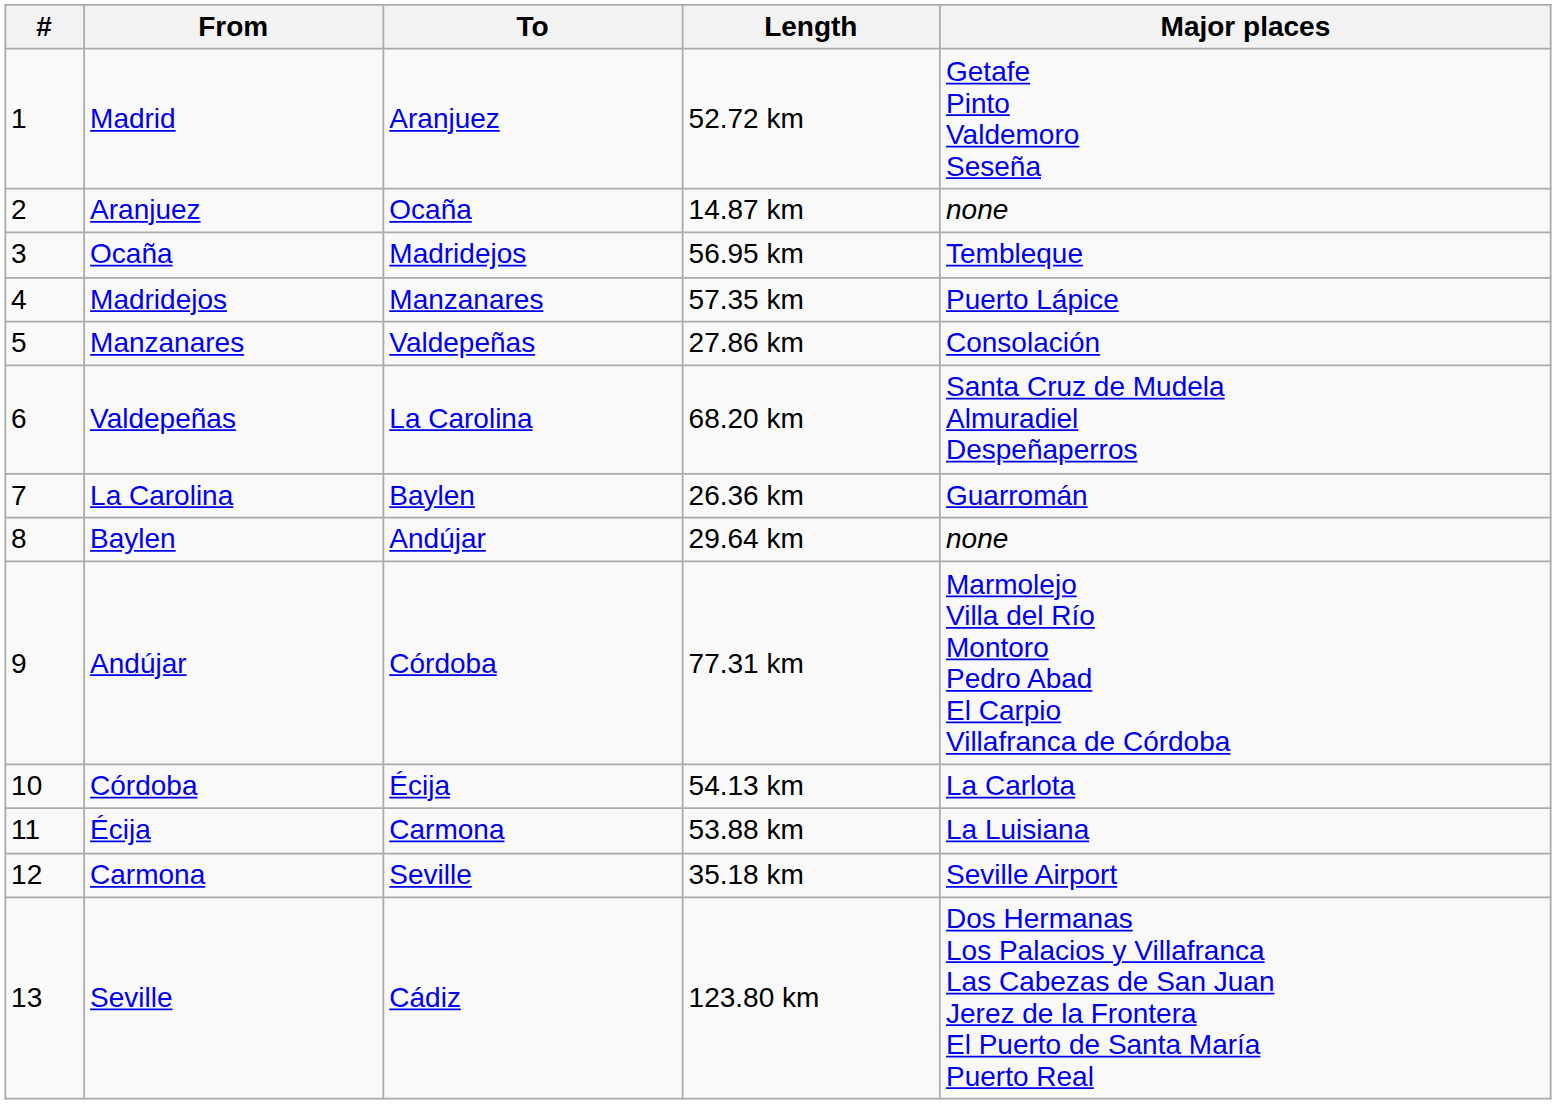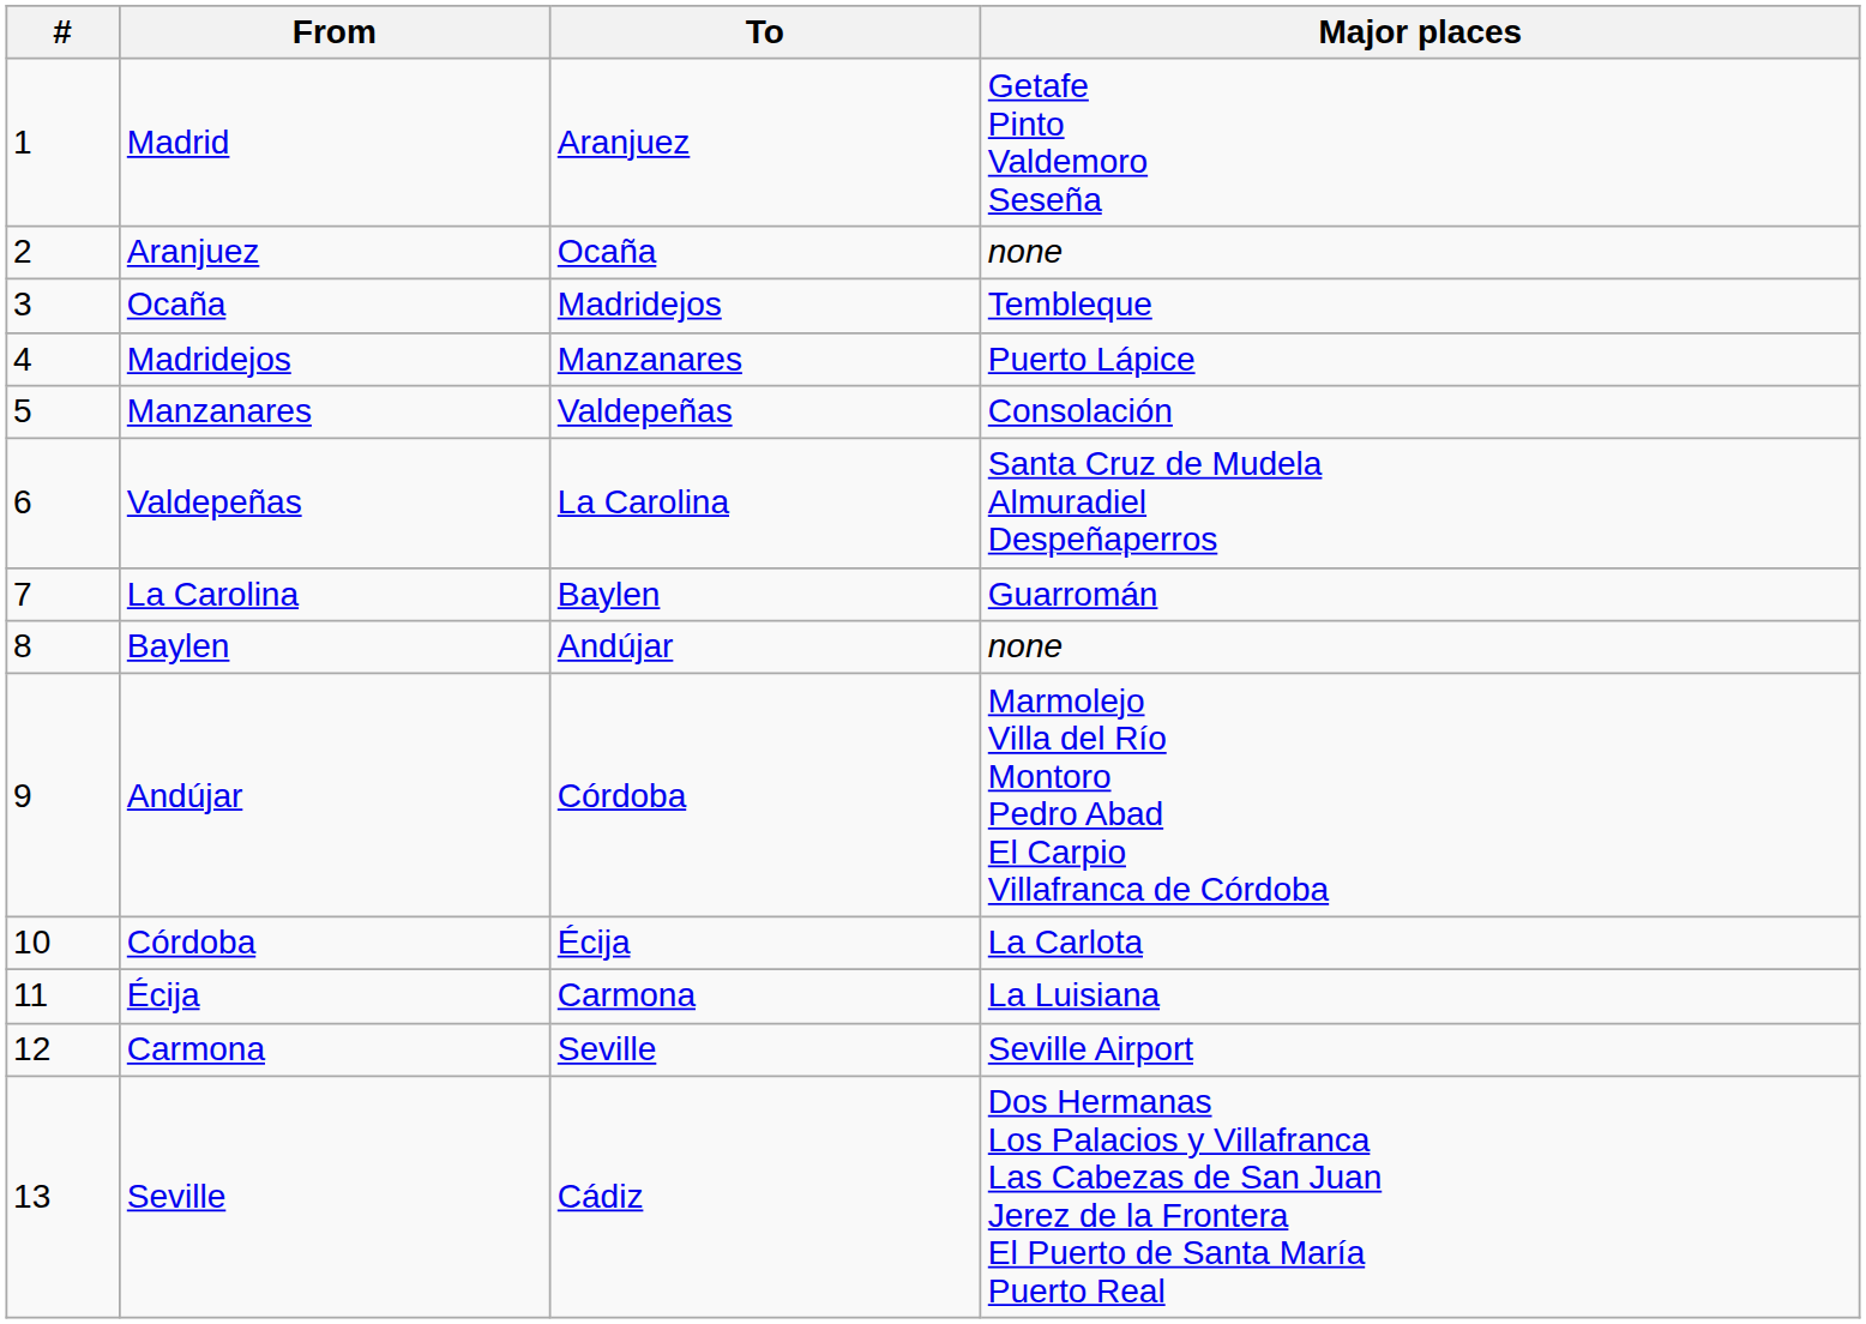 <table class="wikitable" style="margin:1em auto;" width=70%>
 <tr>
 <th>#</th>
 <th>From</th>
 <th>To</th>
-<th>Length</th>
 <th>Major places</th>
 </tr>
 <tr --->
 <td>1</td>
 <td><a href='#'>Madrid</a></td>
 <td><a href='#'>Aranjuez</a></td>
-<td>52.72 km</td>
 <td><a href='#'>Getafe</a><br><a href='#'>Pinto</a><br><a href='#'>Valdemoro</a><br><a href='#'>Seseña</a></td>
 </tr>
 <tr --->
 <td>2</td>
 <td><a href='#'>Aranjuez</a></td>
 <td><a href='#'>Ocaña</a></td>
-<td>14.87 km</td>
 <td><em>none</em></td>
 </tr>
 <tr --->
 <td>3</td>
 <td><a href='#'>Ocaña</a></td>
 <td><a href='#'>Madridejos</a></td>
-<td>56.95 km</td>
 <td><a href='#'>Tembleque</a></td>
 </tr>
 <tr --->
 <td>4</td>
 <td><a href='#'>Madridejos</a></td>
 <td><a href='#'>Manzanares</a></td>
-<td>57.35 km</td>
 <td><a href='#'>Puerto Lápice</a></td>
 </tr>
 <tr --->
 <td>5</td>
 <td><a href='#'>Manzanares</a></td>
 <td><a href='#'>Valdepeñas</a></td>
-<td>27.86 km</td>
 <td><a href='#'>Consolación</a></td>
 </tr>
 <tr --->
 <td>6</td>
 <td><a href='#'>Valdepeñas</a></td>
 <td><a href='#'>La Carolina</a></td>
-<td>68.20 km</td>
 <td><a href='#'>Santa Cruz de Mudela</a><br><a href='#'>Almuradiel</a><br><a href='#'>Despeñaperros</a></td>
 </tr>
 <tr --->
 <td>7</td>
 <td><a href='#'>La Carolina</a></td>
 <td><a href='#'>Baylen</a></td>
-<td>26.36 km</td>
 <td><a href='#'>Guarromán</a></td>
 </tr>
 <tr --->
 <td>8</td>
 <td><a href='#'>Baylen</a></td>
 <td><a href='#'>Andújar</a></td>
-<td>29.64 km</td>
 <td><em>none</em></td>
 </tr>
 <tr --->
 <td>9</td>
 <td><a href='#'>Andújar</a></td>
 <td><a href='#'>Córdoba</a></td>
-<td>77.31 km</td>
 <td><a href='#'>Marmolejo</a><br><a href='#'>Villa del Río</a><br><a href='#'>Montoro</a><br><a href='#'>Pedro Abad</a><br><a href='#'>El Carpio</a><br><a href='#'>Villafranca de Córdoba</a></td>
 </tr>
 <tr --->
 <td>10</td>
 <td><a href='#'>Córdoba</a></td>
 <td><a href='#'>Écija</a></td>
-<td>54.13 km</td>
 <td><a href='#'>La Carlota</a></td>
 </tr>
 <tr --->
 <td>11</td>
 <td><a href='#'>Écija</a></td>
 <td><a href='#'>Carmona</a></td>
-<td>53.88 km</td>
 <td><a href='#'>La Luisiana</a></td>
 </tr>
 <tr --->
 <td>12</td>
 <td><a href='#'>Carmona</a></td>
 <td><a href='#'>Seville</a></td>
-<td>35.18 km</td>
 <td><a href='#'>Seville Airport</a></td>
 </tr>
 <tr --->
 <td>13</td>
 <td><a href='#'>Seville</a></td>
 <td><a href='#'>Cádiz</a></td>
-<td>123.80 km</td>
 <td><a href='#'>Dos Hermanas</a><br><a href='#'>Los Palacios y Villafranca</a><br><a href='#'>Las Cabezas de San Juan</a><br><a href='#'>Jerez de la Frontera</a><br><a href='#'>El Puerto de Santa María</a><br><a href='#'>Puerto Real</a></td>
 </tr>
 </table>
